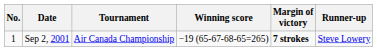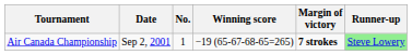 <table class="wikitable" style="font-size:95%;">
 <tr>
+<th>Tournament</th>
+<th>Date</th>
 <th>No.</th>
-<th>Date</th>
-<th>Tournament</th>
 <th>Winning score</th>
 <th>Margin of<br>victory</th>
 <th>Runner-up</th>
 </tr>
 <tr>
+<td><a href='#'>Air Canada Championship</a></td>
+<td align=right>Sep 2, <a href='#'>2001</a></td>
 <td align=center>1</td>
-<td align=right>Sep 2, <a href='#'>2001</a></td>
-<td><a href='#'>Air Canada Championship</a></td>
 <td>−19 (65-67-68-65=265)</td>
 <td><strong>7 strokes</strong></td>
-<td> <a href='#'>Steve Lowery</a></td>
+<td style="background: lightgreen;"> <a href='#'>Steve Lowery</a></td>
 </tr>
 </table>
